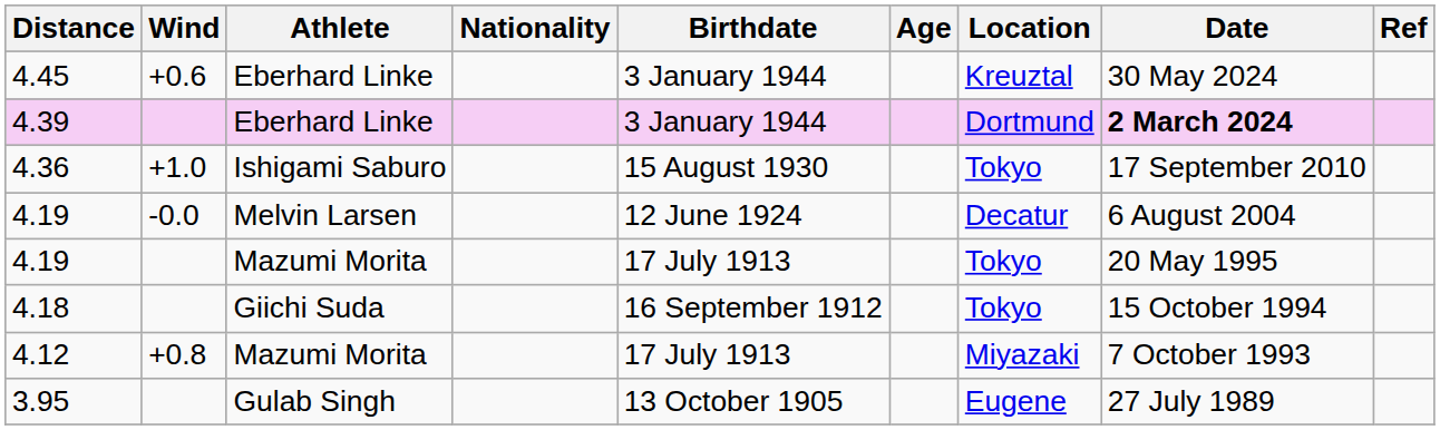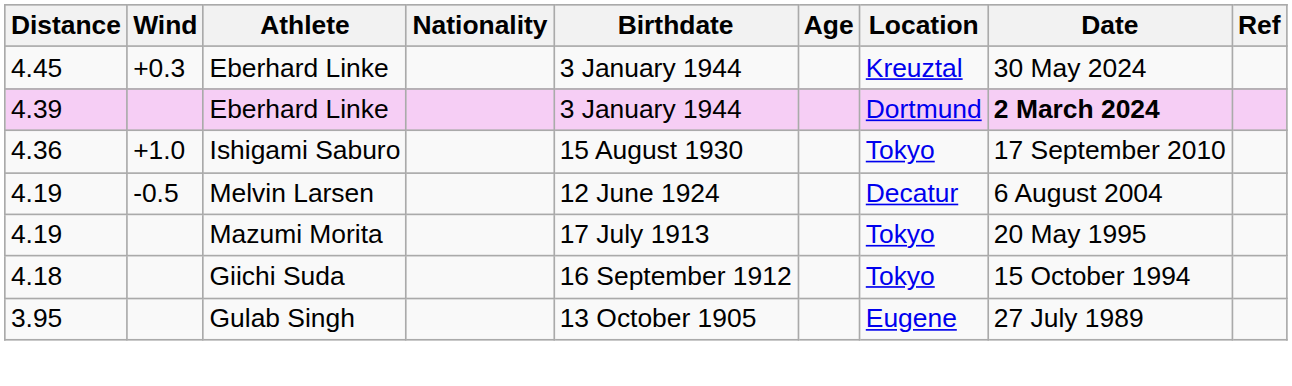 <table class="wikitable">
 <tr>
 <th>Distance</th>
 <th>Wind</th>
 <th>Athlete</th>
 <th>Nationality</th>
 <th>Birthdate</th>
 <th>Age</th>
 <th>Location</th>
 <th>Date</th>
 <th>Ref</th>
 </tr>
 <tr>
 <td>4.45</td>
-<td>+0.6</td>
+<td>+0.3</td>
 <td>Eberhard Linke</td>
 <td></td>
 <td>3 January 1944</td>
 <td></td>
 <td><a href='#'>Kreuztal</a></td>
 <td>30 May 2024</td>
 <td></td>
 </tr>
 <tr bgcolor=#f6CEF5>
 <td>4.39 </td>
 <td></td>
 <td>Eberhard Linke</td>
 <td></td>
 <td>3 January 1944</td>
 <td></td>
 <td><a href='#'>Dortmund</a></td>
 <td><strong>2 March 2024</strong></td>
 <td></td>
 </tr>
 <tr>
 <td>4.36</td>
 <td>+1.0</td>
 <td>Ishigami Saburo</td>
 <td></td>
 <td>15 August 1930</td>
 <td></td>
 <td><a href='#'>Tokyo</a></td>
 <td>17 September 2010</td>
 <td></td>
 </tr>
 <tr>
 <td>4.19</td>
-<td>-0.0</td>
+<td>-0.5</td>
 <td>Melvin Larsen</td>
 <td></td>
 <td>12 June 1924</td>
 <td></td>
 <td><a href='#'>Decatur</a></td>
 <td>6 August 2004</td>
 <td></td>
 </tr>
 <tr>
 <td>4.19</td>
 <td></td>
 <td>Mazumi Morita</td>
 <td></td>
 <td>17 July 1913</td>
 <td></td>
 <td><a href='#'>Tokyo</a></td>
 <td>20 May 1995</td>
 <td></td>
 </tr>
 <tr>
 <td>4.18</td>
 <td></td>
 <td>Giichi Suda</td>
 <td></td>
 <td>16 September 1912</td>
 <td></td>
 <td><a href='#'>Tokyo</a></td>
 <td>15 October 1994</td>
 <td></td>
 </tr>
 <tr>
-<td>4.12</td>
-<td>+0.8</td>
-<td>Mazumi Morita</td>
-<td></td>
-<td>17 July 1913</td>
-<td></td>
-<td><a href='#'>Miyazaki</a></td>
-<td>7 October 1993</td>
-<td></td>
-</tr>
-<tr>
 <td>3.95</td>
 <td></td>
 <td>Gulab Singh</td>
 <td></td>
 <td>13 October 1905</td>
 <td></td>
 <td><a href='#'>Eugene</a></td>
 <td>27 July 1989</td>
 <td></td>
 </tr>
 </table>
